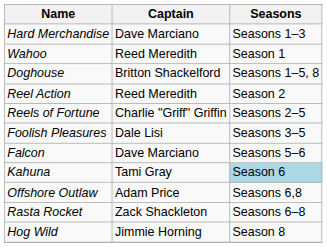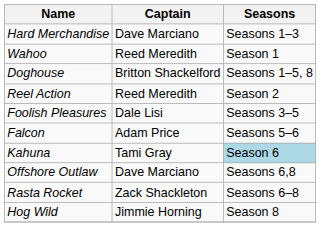 <table class="wikitable">
 <tr>
 <th>Name</th>
 <th>Captain</th>
 <th>Seasons</th>
 </tr>
 <tr>
 <td><em>Hard Merchandise</em></td>
 <td>Dave Marciano</td>
 <td>Seasons 1–3</td>
 </tr>
 <tr>
 <td><em>Wahoo</em></td>
 <td>Reed Meredith</td>
 <td>Season 1</td>
 </tr>
 <tr>
 <td><em>Doghouse</em></td>
 <td>Britton Shackelford</td>
 <td>Seasons 1–5, 8</td>
 </tr>
 <tr>
 <td><em>Reel Action</em></td>
 <td>Reed Meredith</td>
 <td>Season 2</td>
 </tr>
 <tr>
-<td><em>Reels of Fortune</em></td>
-<td>Charlie "Griff" Griffin</td>
-<td>Seasons 2–5</td>
-</tr>
-<tr>
 <td><em>Foolish Pleasures</em></td>
 <td>Dale Lisi</td>
 <td>Seasons 3–5</td>
 </tr>
 <tr>
 <td><em>Falcon</em></td>
-<td>Dave Marciano</td>
+<td>Adam Price</td>
 <td>Seasons 5–6</td>
 </tr>
 <tr>
 <td><em>Kahuna</em></td>
 <td>Tami Gray</td>
 <td style="background: lightblue;">Season 6</td>
 </tr>
 <tr>
 <td><em>Offshore Outlaw</em></td>
-<td>Adam Price</td>
+<td>Dave Marciano</td>
 <td>Seasons 6,8</td>
 </tr>
 <tr>
 <td><em>Rasta Rocket</em></td>
 <td>Zack Shackleton</td>
 <td>Seasons 6–8</td>
 </tr>
 <tr>
 <td><em>Hog Wild</em></td>
 <td>Jimmie Horning</td>
 <td>Season 8</td>
 </tr>
 <tr>
 </tr>
 </table>
